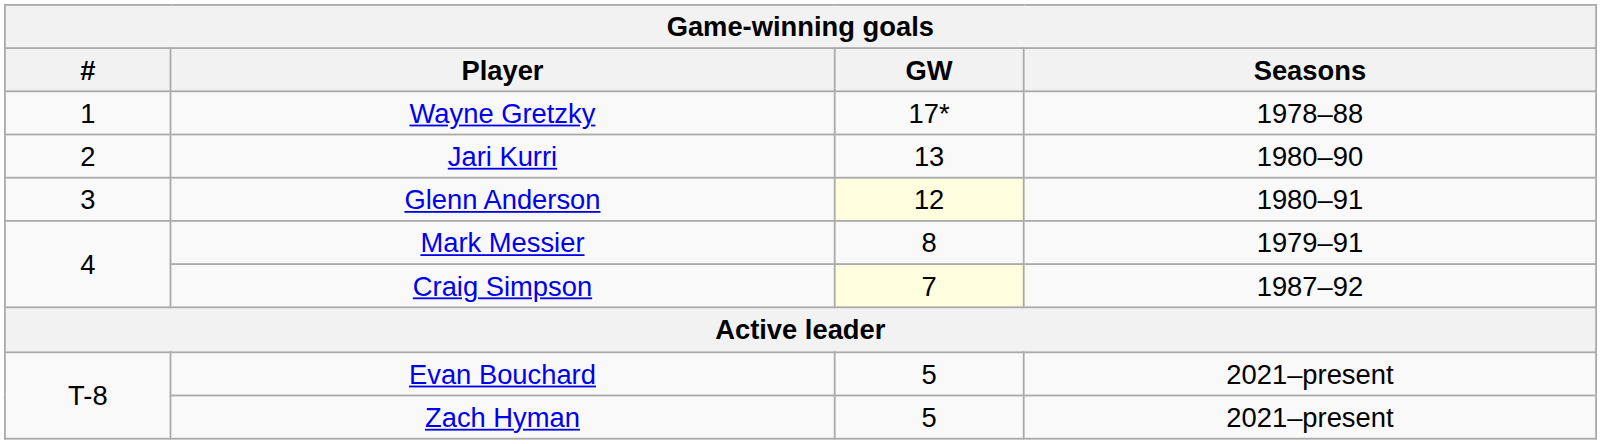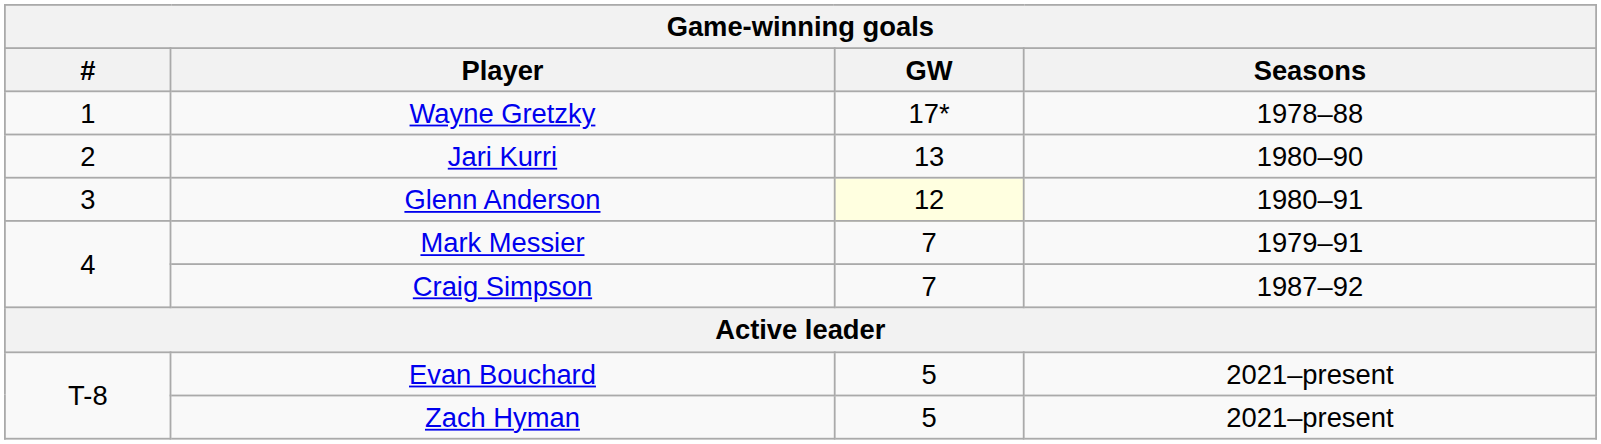 <table class="wikitable" style="text-align: center; font-size: 95%" width="70%">
 <tr>
 <th colspan="4">Game-winning goals</th>
 </tr>
 <tr>
 <th>#</th>
 <th>Player</th>
 <th>GW</th>
 <th>Seasons</th>
 </tr>
 <tr>
 <td>1</td>
 <td><a href='#'>Wayne Gretzky</a></td>
 <td>17*</td>
 <td>1978–88</td>
 </tr>
 <tr>
 <td>2</td>
 <td><a href='#'>Jari Kurri</a></td>
 <td>13</td>
 <td>1980–90</td>
 </tr>
 <tr>
 <td>3</td>
 <td><a href='#'>Glenn Anderson</a></td>
 <td style="background: lightyellow;">12</td>
 <td>1980–91</td>
 </tr>
 <tr>
 <td rowspan="2">4</td>
 <td><a href='#'>Mark Messier</a></td>
-<td>8</td>
+<td>7</td>
 <td>1979–91</td>
 </tr>
 <tr>
 <td><a href='#'>Craig Simpson</a></td>
-<td style="background: lightyellow;">7</td>
+<td>7</td>
 <td>1987–92</td>
 </tr>
 <tr>
 <th colspan="4">Active leader</th>
 </tr>
 <tr>
 <td rowspan="2">T-8</td>
 <td><a href='#'>Evan Bouchard</a></td>
 <td>5</td>
 <td>2021–present</td>
 </tr>
 <tr>
 <td><a href='#'>Zach Hyman</a></td>
 <td>5</td>
 <td>2021–present</td>
 </tr>
 </table>
